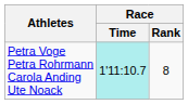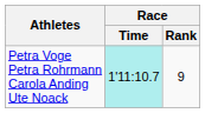 <table class="wikitable" border="1" style="font-size:90%">
 <tr>
 <th rowspan=2>Athletes</th>
 <th colspan=2>Race</th>
 </tr>
 <tr>
 <th>Time</th>
 <th>Rank</th>
 </tr>
 <tr>
 <td><a href='#'>Petra Voge</a><br><a href='#'>Petra Rohrmann</a><br><a href='#'>Carola Anding</a><br><a href='#'>Ute Noack</a></td>
 <td align=center style="background: paleturquoise;">1'11:10.7</td>
-<td align=center>8</td>
+<td align=center>9</td>
 </tr>
 </table>
